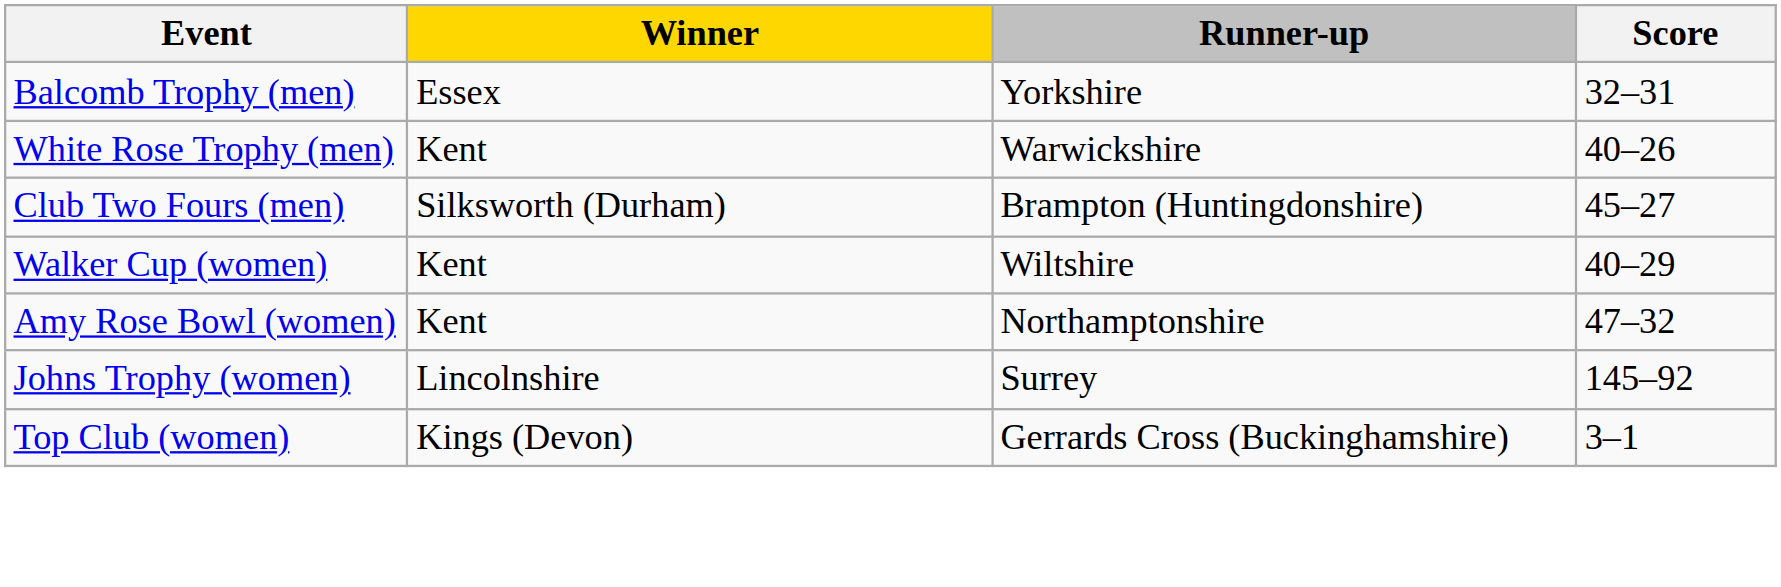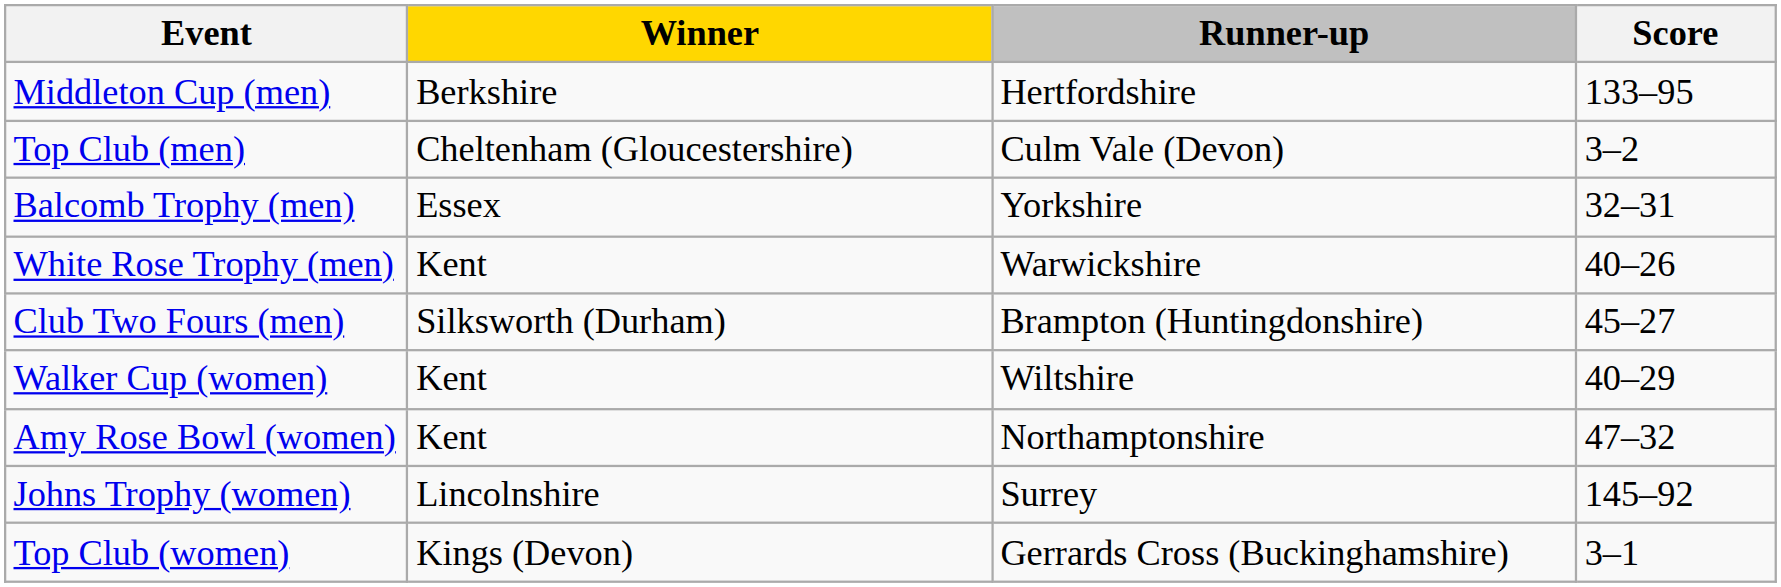 <table class="wikitable" style="font-size: 100%">
 <tr>
 <th width=170>Event</th>
 <th width=250 style="background-color: gold;">Winner</th>
 <th width=250 style="background-color: silver;">Runner-up</th>
 <th width=80>Score</th>
+</tr>
+<tr>
+<td><a href='#'>Middleton Cup (men)</a></td>
+<td>Berkshire</td>
+<td>Hertfordshire</td>
+<td>133–95</td>
+</tr>
+<tr>
+<td><a href='#'>Top Club (men)</a></td>
+<td>Cheltenham (Gloucestershire)</td>
+<td>Culm Vale (Devon)</td>
+<td>3–2</td>
 </tr>
 <tr>
 <td><a href='#'>Balcomb Trophy (men)</a></td>
 <td>Essex</td>
 <td>Yorkshire</td>
 <td>32–31</td>
 </tr>
 <tr>
 <td><a href='#'>White Rose Trophy (men)</a></td>
 <td>Kent</td>
 <td>Warwickshire</td>
 <td>40–26</td>
 </tr>
 <tr>
 <td><a href='#'>Club Two Fours (men)</a></td>
 <td>Silksworth (Durham)</td>
 <td>Brampton (Huntingdonshire)</td>
 <td>45–27</td>
 </tr>
 <tr>
 <td><a href='#'>Walker Cup (women)</a></td>
 <td>Kent</td>
 <td>Wiltshire</td>
 <td>40–29</td>
 </tr>
 <tr>
 <td><a href='#'>Amy Rose Bowl (women)</a></td>
 <td>Kent</td>
 <td>Northamptonshire</td>
 <td>47–32</td>
 </tr>
 <tr>
 <td><a href='#'>Johns Trophy (women)</a></td>
 <td>Lincolnshire</td>
 <td>Surrey</td>
 <td>145–92</td>
 </tr>
 <tr>
 <td><a href='#'>Top Club (women)</a></td>
 <td>Kings (Devon)</td>
 <td>Gerrards Cross (Buckinghamshire)</td>
 <td>3–1</td>
 </tr>
 </table>
